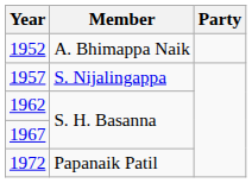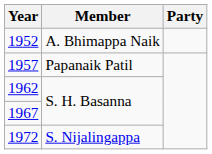 <table class="wikitable sortable">
 <tr>
 <th>Year</th>
 <th>Member</th>
 <th colspan="2">Party</th>
 </tr>
 <tr>
 <td><a href='#'>1952</a></td>
 <td>A. Bhimappa Naik</td>
 <td></td>
 </tr>
 <tr>
 <td><a href='#'>1957</a></td>
-<td><a href='#'>S. Nijalingappa</a></td>
+<td>Papanaik Patil</td>
 </tr>
 <tr>
 <td><a href='#'>1962</a></td>
 <td rowspan="2">S. H. Basanna</td>
 </tr>
 <tr>
 <td><a href='#'>1967</a></td>
 </tr>
 <tr>
 <td><a href='#'>1972</a></td>
-<td>Papanaik Patil</td>
+<td><a href='#'>S. Nijalingappa</a></td>
 </tr>
 </table>
